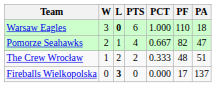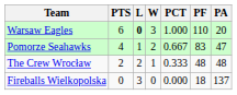 <table class="wikitable" border="1">
 <tr style="background:#efefef;">
 <th>Team</th>
+<th>PTS</th>
+<th>L</th>
 <th>W</th>
-<th>L</th>
-<th>PTS</th>
 <th>PCT</th>
 <th>PF</th>
 <th>PA</th>
 </tr>
 <tr style="text-align:center; background:#cfc;">
 <td align="left"><a href='#'>Warsaw Eagles</a></td>
+<td>6</td>
+<td><strong>0</strong></td>
 <td>3</td>
-<td><strong>0</strong></td>
-<td>6</td>
 <td>1.000</td>
 <td>110</td>
-<td>18</td>
+<td>20</td>
 </tr>
 <tr style="text-align:center; background:#cfc;">
 <td align="left"><a href='#'>Pomorze Seahawks</a></td>
+<td>4</td>
+<td>1</td>
 <td>2</td>
-<td>1</td>
-<td>4</td>
 <td>0.667</td>
-<td>82</td>
+<td>83</td>
 <td>47</td>
 </tr>
 <tr style="text-align:center;">
 <td align="left"><a href='#'>The Crew Wrocław</a></td>
-<td>1</td>
 <td>2</td>
 <td>2</td>
+<td>1</td>
 <td>0.333</td>
 <td>48</td>
-<td>51</td>
+<td>48</td>
 </tr>
 <tr style="text-align:center;">
 <td align="left"><a href='#'>Fireballs Wielkopolska</a></td>
 <td>0</td>
-<td><strong>3</strong></td>
+<td>3</td>
 <td>0</td>
 <td>0.000</td>
-<td>17</td>
+<td>18</td>
 <td>137</td>
 </tr>
 </table>
